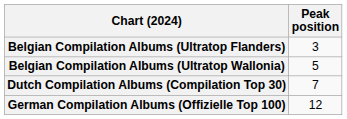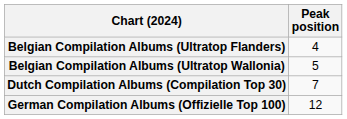 <table class="wikitable sortable plainrowheaders" style="text-align:center">
 <tr>
 <th scope="col">Chart (2024)</th>
 <th scope="col">Peak<br>position</th>
 </tr>
 <tr>
 <th scope="row">Belgian Compilation Albums (Ultratop Flanders)</th>
-<td>3</td>
+<td>4</td>
 </tr>
 <tr>
 <th scope="row">Belgian Compilation Albums (Ultratop Wallonia)</th>
 <td>5</td>
 </tr>
 <tr>
 <th scope="row">Dutch Compilation Albums (Compilation Top 30)</th>
 <td>7</td>
 </tr>
 <tr>
 <th scope="row">German Compilation Albums (Offizielle Top 100)</th>
 <td>12</td>
 </tr>
 </table>
